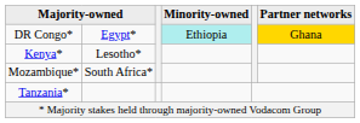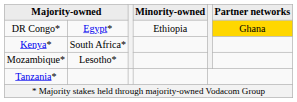 <table class="wikitable" style="float:right; margin-left:1em; text-align: center;">
 <tr>
 <th style="background:#ececec;" colspan="2">Majority-owned</th>
 <th rowspan=4></th>
 <th style="background:#ececec;">Minority-owned</th>
 <th rowspan=4></th>
 <th style="background:#ececec;" colspan="1">Partner networks</th>
 </tr>
 <tr>
 <td>DR Congo*</td>
 <td><a href='#'>Egypt</a>*</td>
-<td style="background: paleturquoise;">Ethiopia</td>
+<td>Ethiopia</td>
 <td style="background: gold;">Ghana</td>
 </tr>
 <tr>
 <td><a href='#'>Kenya</a>*</td>
-<td>Lesotho*</td>
+<td>South Africa*</td>
 <td></td>
 <td></td>
 </tr>
 <tr>
 <td>Mozambique*</td>
-<td>South Africa*</td>
+<td>Lesotho*</td>
 <td></td>
 <td></td>
 </tr>
 <tr>
 <td><a href='#'>Tanzania</a>*</td>
 <td></td>
 <td></td>
 <td></td>
 </tr>
 <tr>
 <td colspan="7" style="font-size:90%; line-height: 1em; background:#F2F2F2">* Majority stakes held through majority-owned Vodacom Group</td>
 </tr>
 </table>
